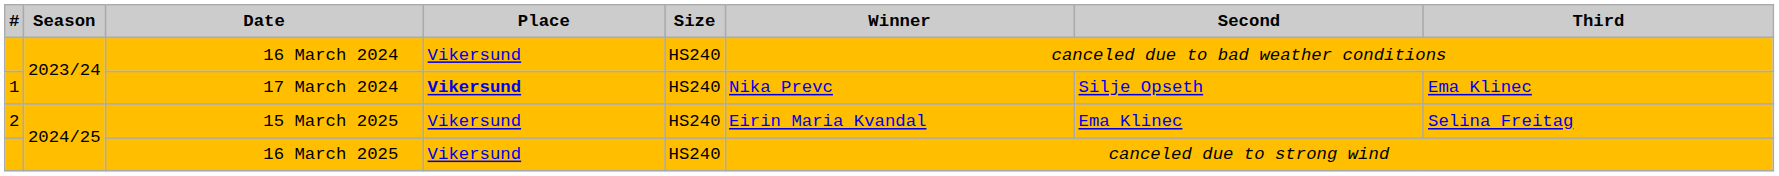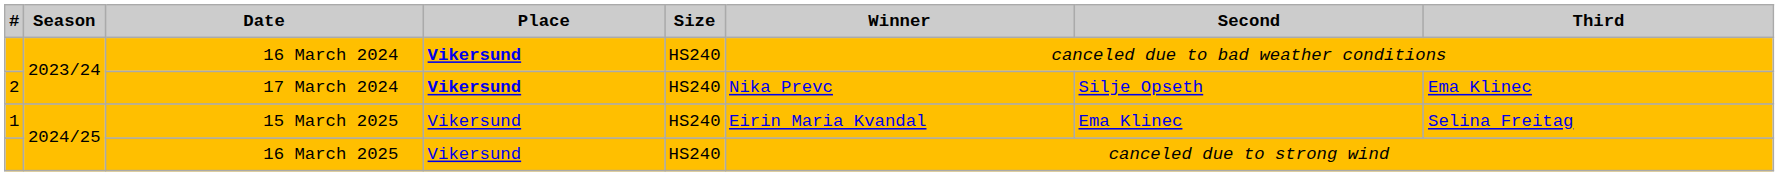 <table class="wikitable plainrowheaders" style="background:#fff; font-size:86%; line-height:16px; border:grey solid 1px; border-collapse:collapse;">
 <tr style="background:#ccc; text-align:center;">
 <th scope="col" style="background:#ccc; width=20px;">#</th>
 <th scope="col" style="background:#ccc; width:15px;">Season</th>
 <th scope="col" style="background:#ccc; width:200px;">Date</th>
 <th scope="col" style="background:#ccc; width:150px;">Place</th>
 <th scope="col" style="background:#ccc; width:30px;">Size</th>
 <th scope="col" style="background:#ccc; width:220px;">Winner</th>
 <th scope="col" style="background:#ccc; width:220px;">Second</th>
 <th scope="col" style="background:#ccc; width:220px;">Third</th>
 </tr>
 <tr style="background:#FFBF00">
 <td style="text-align:center"></td>
 <td align=center rowspan=2>2023/24</td>
 <td style="text-align:right">16 March 2024  </td>
-<td> <a href='#'>Vikersund</a></td>
+<td><strong> <a href='#'>Vikersund</a></strong></td>
 <td style="text-align:center">HS240</td>
 <td align=center colspan=3><em>canceled due to bad weather conditions</em></td>
 </tr>
 <tr style="background:#FFBF00">
-<td style="text-align:center">1</td>
+<td style="text-align:center">2</td>
 <td style="text-align:right">17 March 2024  </td>
 <td><strong> <a href='#'>Vikersund</a></strong></td>
 <td style="text-align:center">HS240</td>
 <td> <a href='#'>Nika Prevc</a></td>
 <td> <a href='#'>Silje Opseth</a></td>
 <td> <a href='#'>Ema Klinec</a></td>
 </tr>
 <tr style="background:#FFBF00">
-<td style="text-align:center">2</td>
+<td style="text-align:center">1</td>
 <td align=center rowspan=2>2024/25</td>
 <td style="text-align:right">15 March 2025  </td>
 <td> <a href='#'>Vikersund</a></td>
 <td style="text-align:center">HS240</td>
 <td> <a href='#'>Eirin Maria Kvandal</a></td>
 <td> <a href='#'>Ema Klinec</a></td>
 <td> <a href='#'>Selina Freitag</a></td>
 </tr>
 <tr style="background:#FFBF00">
 <td style="text-align:center"></td>
 <td style="text-align:right">16 March 2025  </td>
 <td> <a href='#'>Vikersund</a></td>
 <td style="text-align:center">HS240</td>
 <td align=center colspan=3><em>canceled due to strong wind</em></td>
 </tr>
 </table>
